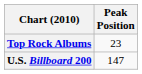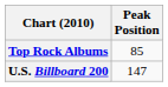 <table class="wikitable plainrowheaders">
 <tr>
 <th align="left">Chart (2010)</th>
 <th align="left">Peak<br>Position</th>
 </tr>
 <tr>
 <th scope="row"><a href='#'>Top Rock Albums</a></th>
-<td style="text-align:center;">23</td>
+<td style="text-align:center;">85</td>
 </tr>
 <tr>
 <th scope="row">U.S. <a href='#'><em>Billboard</em> 200</a></th>
 <td style="text-align:center;">147</td>
 </tr>
 </table>
